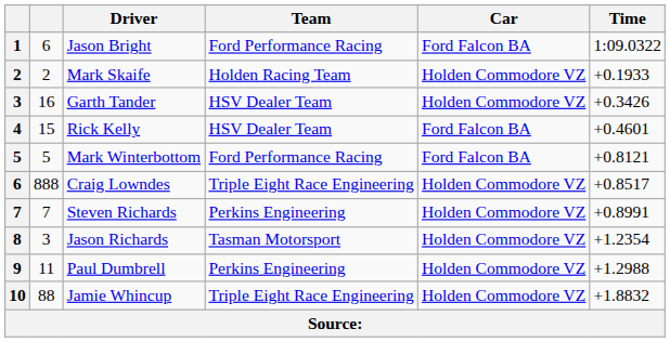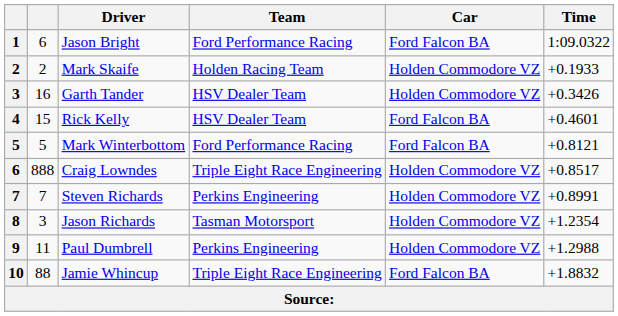 <table class="wikitable" style="font-size: 85%">
 <tr>
 <th></th>
 <th></th>
 <th>Driver</th>
 <th>Team</th>
 <th>Car</th>
 <th>Time</th>
 </tr>
 <tr>
 <th>1</th>
 <td align="center">6</td>
 <td> <a href='#'>Jason Bright</a></td>
 <td><a href='#'>Ford Performance Racing</a></td>
 <td><a href='#'>Ford Falcon BA</a></td>
 <td>1:09.0322</td>
 </tr>
 <tr>
 <th>2</th>
 <td align="center">2</td>
 <td> <a href='#'>Mark Skaife</a></td>
 <td><a href='#'>Holden Racing Team</a></td>
 <td><a href='#'>Holden Commodore VZ</a></td>
 <td>+0.1933</td>
 </tr>
 <tr>
 <th>3</th>
 <td align="center">16</td>
 <td> <a href='#'>Garth Tander</a></td>
 <td><a href='#'>HSV Dealer Team</a></td>
 <td><a href='#'>Holden Commodore VZ</a></td>
 <td>+0.3426</td>
 </tr>
 <tr>
 <th>4</th>
 <td align="center">15</td>
 <td> <a href='#'>Rick Kelly</a></td>
 <td><a href='#'>HSV Dealer Team</a></td>
 <td><a href='#'>Ford Falcon BA</a></td>
 <td>+0.4601</td>
 </tr>
 <tr>
 <th>5</th>
 <td align="center">5</td>
 <td> <a href='#'>Mark Winterbottom</a></td>
 <td><a href='#'>Ford Performance Racing</a></td>
 <td><a href='#'>Ford Falcon BA</a></td>
 <td>+0.8121</td>
 </tr>
 <tr>
 <th>6</th>
 <td align="center">888</td>
 <td> <a href='#'>Craig Lowndes</a></td>
 <td><a href='#'>Triple Eight Race Engineering</a></td>
 <td><a href='#'>Holden Commodore VZ</a></td>
 <td>+0.8517</td>
 </tr>
 <tr>
 <th>7</th>
 <td align="center">7</td>
 <td> <a href='#'>Steven Richards</a></td>
 <td><a href='#'>Perkins Engineering</a></td>
 <td><a href='#'>Holden Commodore VZ</a></td>
 <td>+0.8991</td>
 </tr>
 <tr>
 <th>8</th>
 <td align="center">3</td>
 <td> <a href='#'>Jason Richards</a></td>
 <td><a href='#'>Tasman Motorsport</a></td>
 <td><a href='#'>Holden Commodore VZ</a></td>
 <td>+1.2354</td>
 </tr>
 <tr>
 <th>9</th>
 <td align="center">11</td>
 <td> <a href='#'>Paul Dumbrell</a></td>
 <td><a href='#'>Perkins Engineering</a></td>
 <td><a href='#'>Holden Commodore VZ</a></td>
 <td>+1.2988</td>
 </tr>
 <tr>
 <th>10</th>
 <td align="center">88</td>
 <td> <a href='#'>Jamie Whincup</a></td>
 <td><a href='#'>Triple Eight Race Engineering</a></td>
-<td><a href='#'>Holden Commodore VZ</a></td>
+<td><a href='#'>Ford Falcon BA</a></td>
 <td>+1.8832</td>
 </tr>
 <tr>
 <th colspan="6">Source:</th>
 </tr>
 </table>
